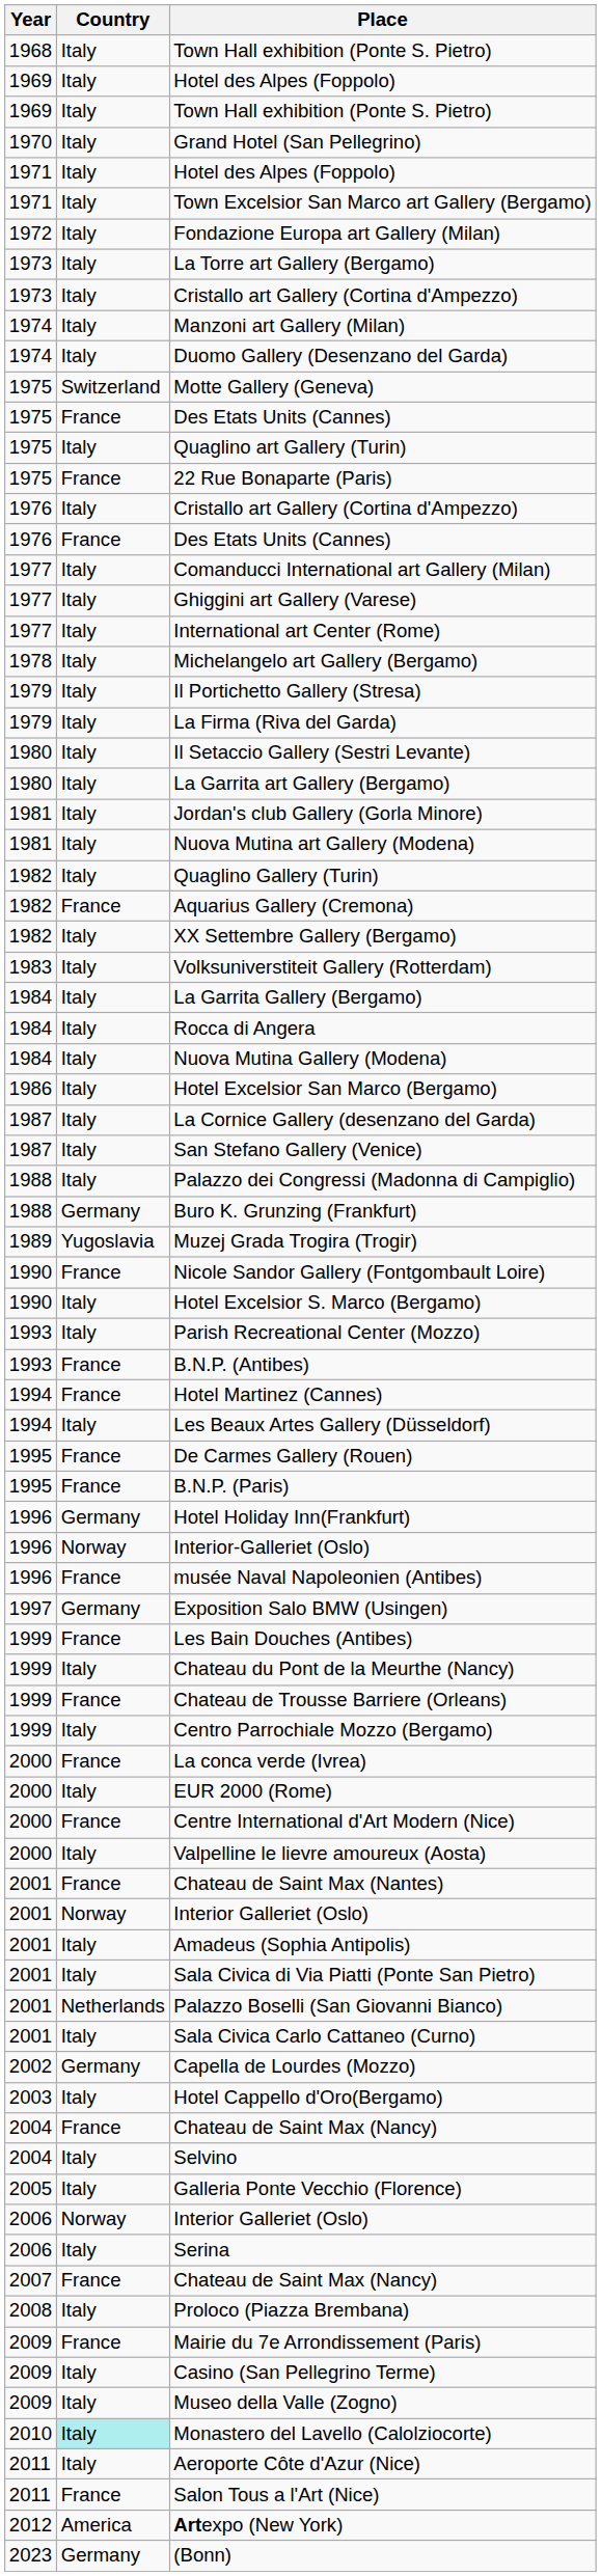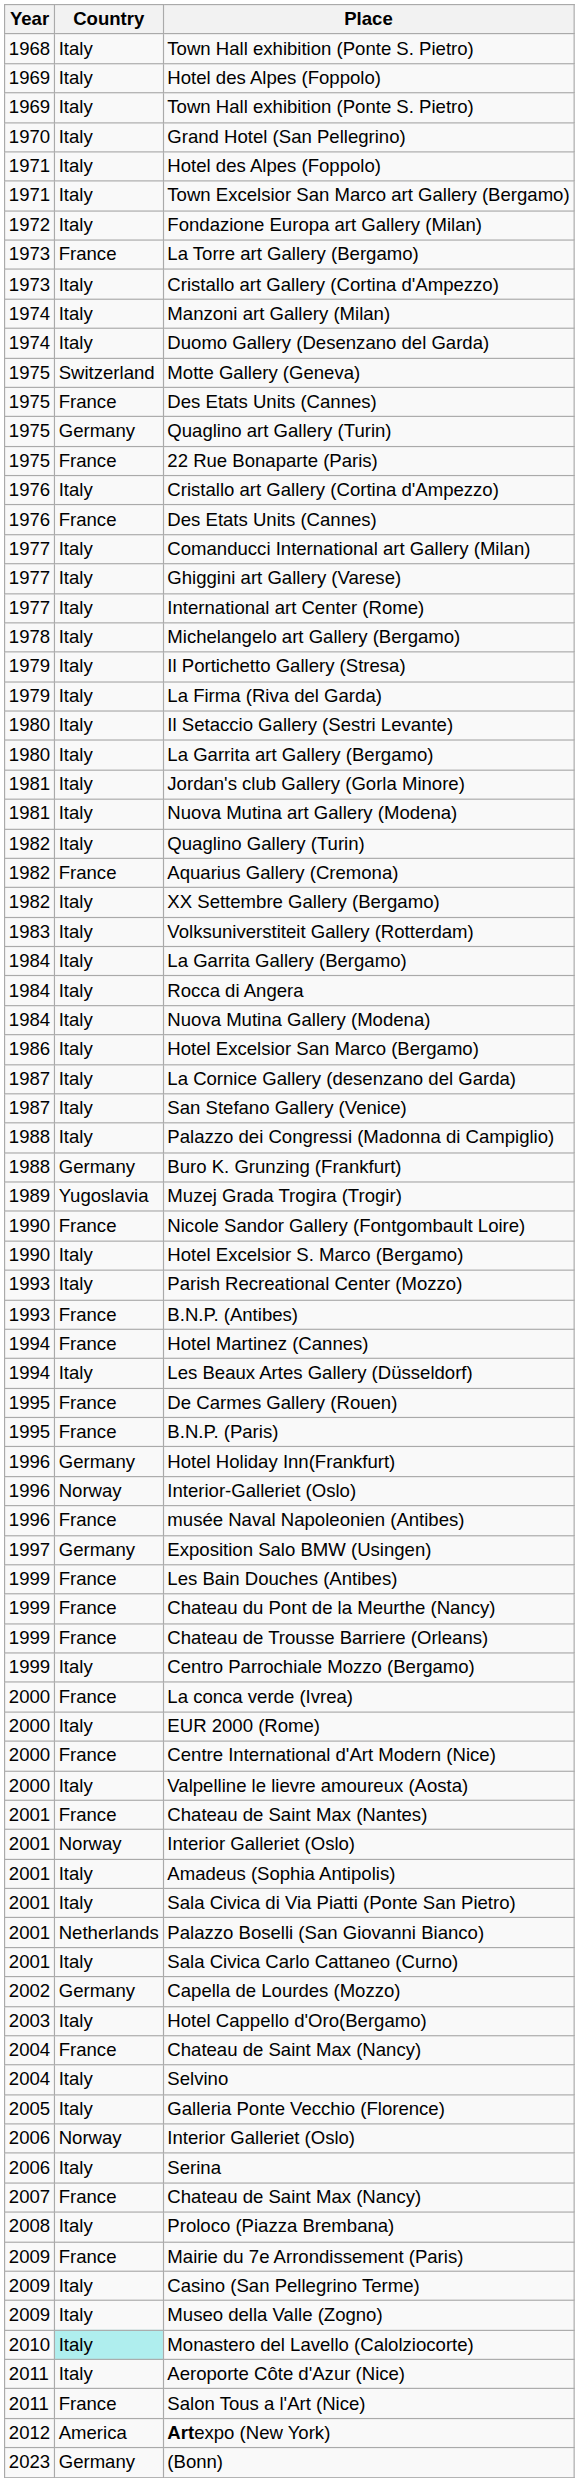 <table class="wikitable">
 <tr>
 <th>Year</th>
 <th>Country</th>
 <th>Place</th>
 </tr>
 <tr>
 <td>1968</td>
 <td>Italy</td>
 <td>Town Hall exhibition (Ponte S. Pietro)</td>
 </tr>
 <tr>
 <td>1969</td>
 <td>Italy</td>
 <td>Hotel des Alpes (Foppolo)</td>
 </tr>
 <tr>
 <td>1969</td>
 <td>Italy</td>
 <td>Town Hall exhibition (Ponte S. Pietro)</td>
 </tr>
 <tr>
 <td>1970</td>
 <td>Italy</td>
 <td>Grand Hotel (San Pellegrino)</td>
 </tr>
 <tr>
 <td>1971</td>
 <td>Italy</td>
 <td>Hotel des Alpes (Foppolo)</td>
 </tr>
 <tr>
 <td>1971</td>
 <td>Italy</td>
 <td>Town Excelsior San Marco art Gallery (Bergamo)</td>
 </tr>
 <tr>
 <td>1972</td>
 <td>Italy</td>
 <td>Fondazione Europa art Gallery (Milan)</td>
 </tr>
 <tr>
 <td>1973</td>
-<td>Italy</td>
+<td>France</td>
 <td>La Torre art Gallery (Bergamo)</td>
 </tr>
 <tr>
 <td>1973</td>
 <td>Italy</td>
 <td>Cristallo art Gallery (Cortina d'Ampezzo)</td>
 </tr>
 <tr>
 <td>1974</td>
 <td>Italy</td>
 <td>Manzoni art Gallery (Milan)</td>
 </tr>
 <tr>
 <td>1974</td>
 <td>Italy</td>
 <td>Duomo Gallery (Desenzano del Garda)</td>
 </tr>
 <tr>
 <td>1975</td>
 <td>Switzerland</td>
 <td>Motte Gallery (Geneva)</td>
 </tr>
 <tr>
 <td>1975</td>
 <td>France</td>
 <td>Des Etats Units (Cannes)</td>
 </tr>
 <tr>
 <td>1975</td>
-<td>Italy</td>
+<td>Germany</td>
 <td>Quaglino art Gallery (Turin)</td>
 </tr>
 <tr>
 <td>1975</td>
 <td>France</td>
 <td>22 Rue Bonaparte (Paris)</td>
 </tr>
 <tr>
 <td>1976</td>
 <td>Italy</td>
 <td>Cristallo art Gallery (Cortina d'Ampezzo)</td>
 </tr>
 <tr>
 <td>1976</td>
 <td>France</td>
 <td>Des Etats Units (Cannes)</td>
 </tr>
 <tr>
 <td>1977</td>
 <td>Italy</td>
 <td>Comanducci International art Gallery (Milan)</td>
 </tr>
 <tr>
 <td>1977</td>
 <td>Italy</td>
 <td>Ghiggini art Gallery (Varese)</td>
 </tr>
 <tr>
 <td>1977</td>
 <td>Italy</td>
 <td>International art Center (Rome)</td>
 </tr>
 <tr>
 <td>1978</td>
 <td>Italy</td>
 <td>Michelangelo art Gallery (Bergamo)</td>
 </tr>
 <tr>
 <td>1979</td>
 <td>Italy</td>
 <td>Il Portichetto Gallery (Stresa)</td>
 </tr>
 <tr>
 <td>1979</td>
 <td>Italy</td>
 <td>La Firma (Riva del Garda)</td>
 </tr>
 <tr>
 <td>1980</td>
 <td>Italy</td>
 <td>Il Setaccio Gallery (Sestri Levante)</td>
 </tr>
 <tr>
 <td>1980</td>
 <td>Italy</td>
 <td>La Garrita art Gallery (Bergamo)</td>
 </tr>
 <tr>
 <td>1981</td>
 <td>Italy</td>
 <td>Jordan's club Gallery (Gorla Minore)</td>
 </tr>
 <tr>
 <td>1981</td>
 <td>Italy</td>
 <td>Nuova Mutina art Gallery (Modena)</td>
 </tr>
 <tr>
 <td>1982</td>
 <td>Italy</td>
 <td>Quaglino Gallery (Turin)</td>
 </tr>
 <tr>
 <td>1982</td>
 <td>France</td>
 <td>Aquarius Gallery (Cremona)</td>
 </tr>
 <tr>
 <td>1982</td>
 <td>Italy</td>
 <td>XX Settembre Gallery (Bergamo)</td>
 </tr>
 <tr>
 <td>1983</td>
 <td>Italy</td>
 <td>Volksuniverstiteit Gallery (Rotterdam)</td>
 </tr>
 <tr>
 <td>1984</td>
 <td>Italy</td>
 <td>La Garrita Gallery (Bergamo)</td>
 </tr>
 <tr>
 <td>1984</td>
 <td>Italy</td>
 <td>Rocca di Angera</td>
 </tr>
 <tr>
 <td>1984</td>
 <td>Italy</td>
 <td>Nuova Mutina Gallery (Modena)</td>
 </tr>
 <tr>
 <td>1986</td>
 <td>Italy</td>
 <td>Hotel Excelsior San Marco (Bergamo)</td>
 </tr>
 <tr>
 <td>1987</td>
 <td>Italy</td>
 <td>La Cornice Gallery (desenzano del Garda)</td>
 </tr>
 <tr>
 <td>1987</td>
 <td>Italy</td>
 <td>San Stefano Gallery (Venice)</td>
 </tr>
 <tr>
 <td>1988</td>
 <td>Italy</td>
 <td>Palazzo dei Congressi (Madonna di Campiglio)</td>
 </tr>
 <tr>
 <td>1988</td>
 <td>Germany</td>
 <td>Buro K. Grunzing (Frankfurt)</td>
 </tr>
 <tr>
 <td>1989</td>
 <td>Yugoslavia</td>
 <td>Muzej Grada Trogira (Trogir)</td>
 </tr>
 <tr>
 <td>1990</td>
 <td>France</td>
 <td>Nicole Sandor Gallery (Fontgombault Loire)</td>
 </tr>
 <tr>
 <td>1990</td>
 <td>Italy</td>
 <td>Hotel Excelsior S. Marco (Bergamo)</td>
 </tr>
 <tr>
 <td>1993</td>
 <td>Italy</td>
 <td>Parish Recreational Center (Mozzo)</td>
 </tr>
 <tr>
 <td>1993</td>
 <td>France</td>
 <td>B.N.P. (Antibes)</td>
 </tr>
 <tr>
 <td>1994</td>
 <td>France</td>
 <td>Hotel Martinez (Cannes)</td>
 </tr>
 <tr>
 <td>1994</td>
 <td>Italy</td>
 <td>Les Beaux Artes Gallery (Düsseldorf)</td>
 </tr>
 <tr>
 <td>1995</td>
 <td>France</td>
 <td>De Carmes Gallery (Rouen)</td>
 </tr>
 <tr>
 <td>1995</td>
 <td>France</td>
 <td>B.N.P. (Paris)</td>
 </tr>
 <tr>
 <td>1996</td>
 <td>Germany</td>
 <td>Hotel Holiday Inn(Frankfurt)</td>
 </tr>
 <tr>
 <td>1996</td>
 <td>Norway</td>
 <td>Interior-Galleriet (Oslo)</td>
 </tr>
 <tr>
 <td>1996</td>
 <td>France</td>
 <td>musée Naval Napoleonien (Antibes)</td>
 </tr>
 <tr>
 <td>1997</td>
 <td>Germany</td>
 <td>Exposition Salo BMW (Usingen)</td>
 </tr>
 <tr>
 <td>1999</td>
 <td>France</td>
 <td>Les Bain Douches (Antibes)</td>
 </tr>
 <tr>
 <td>1999</td>
-<td>Italy</td>
+<td>France</td>
 <td>Chateau du Pont de la Meurthe (Nancy)</td>
 </tr>
 <tr>
 <td>1999</td>
 <td>France</td>
 <td>Chateau de Trousse Barriere (Orleans)</td>
 </tr>
 <tr>
 <td>1999</td>
 <td>Italy</td>
 <td>Centro Parrochiale Mozzo (Bergamo)</td>
 </tr>
 <tr>
 <td>2000</td>
 <td>France</td>
 <td>La conca verde (Ivrea)</td>
 </tr>
 <tr>
 <td>2000</td>
 <td>Italy</td>
 <td>EUR 2000 (Rome)</td>
 </tr>
 <tr>
 <td>2000</td>
 <td>France</td>
 <td>Centre International d'Art Modern (Nice)</td>
 </tr>
 <tr>
 <td>2000</td>
 <td>Italy</td>
 <td>Valpelline le lievre amoureux (Aosta)</td>
 </tr>
 <tr>
 <td>2001</td>
 <td>France</td>
 <td>Chateau de Saint Max (Nantes)</td>
 </tr>
 <tr>
 <td>2001</td>
 <td>Norway</td>
 <td>Interior Galleriet (Oslo)</td>
 </tr>
 <tr>
 <td>2001</td>
 <td>Italy</td>
 <td>Amadeus (Sophia Antipolis)</td>
 </tr>
 <tr>
 <td>2001</td>
 <td>Italy</td>
 <td>Sala Civica di Via Piatti (Ponte San Pietro)</td>
 </tr>
 <tr>
 <td>2001</td>
 <td>Netherlands</td>
 <td>Palazzo Boselli (San Giovanni Bianco)</td>
 </tr>
 <tr>
 <td>2001</td>
 <td>Italy</td>
 <td>Sala Civica Carlo Cattaneo (Curno)</td>
 </tr>
 <tr>
 <td>2002</td>
 <td>Germany</td>
 <td>Capella de Lourdes (Mozzo)</td>
 </tr>
 <tr>
 <td>2003</td>
 <td>Italy</td>
 <td>Hotel Cappello d'Oro(Bergamo)</td>
 </tr>
 <tr>
 <td>2004</td>
 <td>France</td>
 <td>Chateau de Saint Max (Nancy)</td>
 </tr>
 <tr>
 <td>2004</td>
 <td>Italy</td>
 <td>Selvino</td>
 </tr>
 <tr>
 <td>2005</td>
 <td>Italy</td>
 <td>Galleria Ponte Vecchio (Florence)</td>
 </tr>
 <tr>
 <td>2006</td>
 <td>Norway</td>
 <td>Interior Galleriet (Oslo)</td>
 </tr>
 <tr>
 <td>2006</td>
 <td>Italy</td>
 <td>Serina</td>
 </tr>
 <tr>
 <td>2007</td>
 <td>France</td>
 <td>Chateau de Saint Max (Nancy)</td>
 </tr>
 <tr>
 <td>2008</td>
 <td>Italy</td>
 <td>Proloco (Piazza Brembana)</td>
 </tr>
 <tr>
 <td>2009</td>
 <td>France</td>
 <td>Mairie du 7e Arrondissement (Paris)</td>
 </tr>
 <tr>
 <td>2009</td>
 <td>Italy</td>
 <td>Casino (San Pellegrino Terme)</td>
 </tr>
 <tr>
 <td>2009</td>
 <td>Italy</td>
 <td>Museo della Valle (Zogno)</td>
 </tr>
 <tr>
 <td>2010</td>
 <td style="background: paleturquoise;">Italy</td>
 <td>Monastero del Lavello (Calolziocorte)</td>
 </tr>
 <tr>
 <td>2011</td>
 <td>Italy</td>
 <td>Aeroporte Côte d'Azur (Nice)</td>
 </tr>
 <tr>
 <td>2011</td>
 <td>France</td>
 <td>Salon Tous a l'Art (Nice)</td>
 </tr>
 <tr>
 <td>2012</td>
 <td>America</td>
 <td><strong>Art</strong>expo (New York)</td>
 </tr>
 <tr>
 <td>2023</td>
 <td>Germany</td>
 <td> (Bonn)</td>
 </tr>
 </table>
